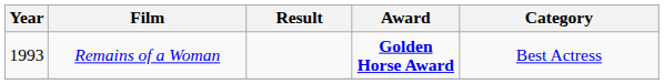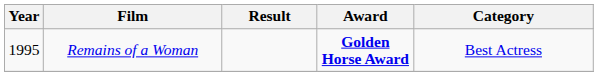 <table class="wikitable">
 <tr>
 <th width="33">Year</th>
 <th width="200">Film</th>
 <th width="100">Result</th>
 <th width="100">Award</th>
 <th width="200">Category</th>
 </tr>
 <tr>
-<td align="center">1993</td>
+<td align="center">1995</td>
 <td align="center"><em><a href='#'>Remains of a Woman</a></em></td>
 <td></td>
 <td align="center"><strong><a href='#'>Golden Horse Award</a></strong></td>
 <td align="center"><a href='#'>Best Actress</a></td>
 </tr>
 <tr>
 </tr>
 </table>
